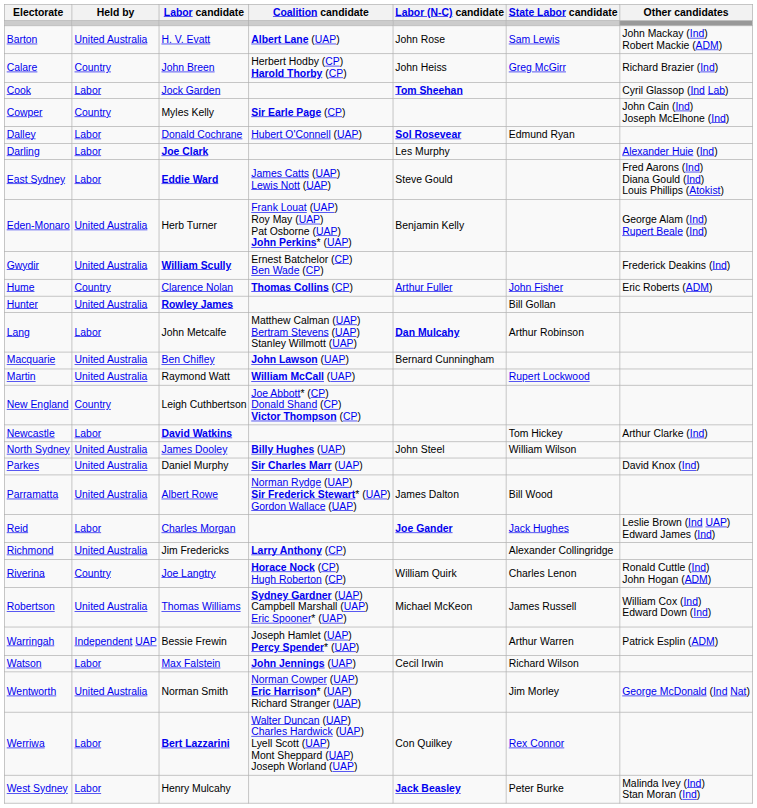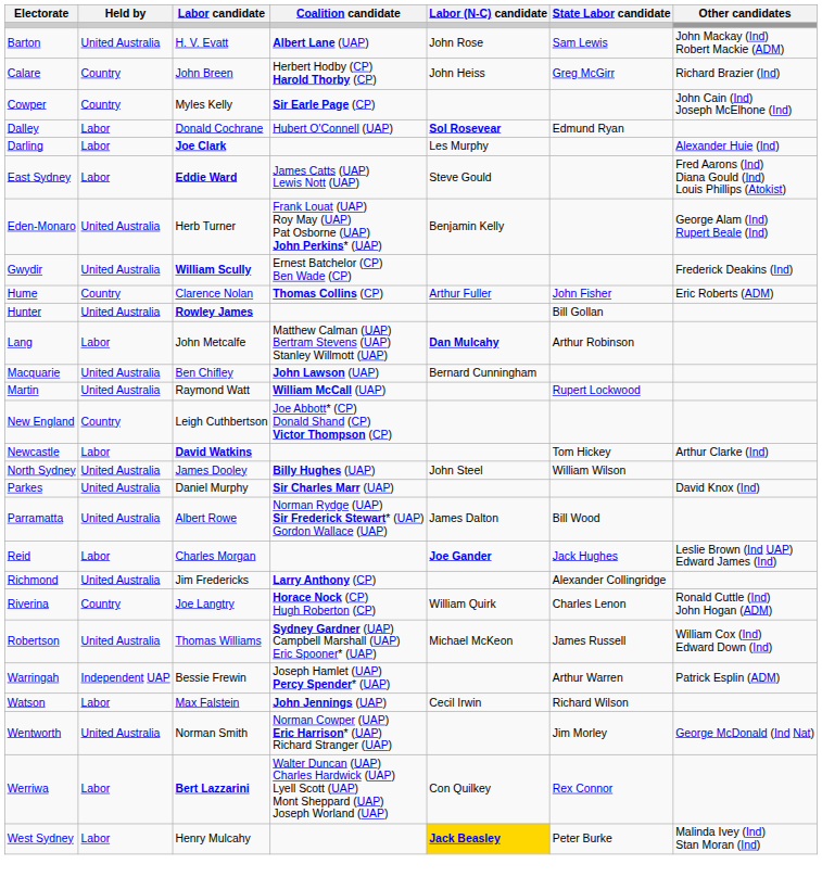 <table class="wikitable">
 <tr>
 <th>Electorate</th>
 <th>Held by</th>
 <th><a href='#'>Labor</a> candidate</th>
 <th><a href='#'>Coalition</a> candidate</th>
 <th><a href='#'>Labor (N-C)</a> candidate</th>
 <th><a href='#'>State Labor</a> candidate</th>
 <th>Other candidates</th>
 </tr>
 <tr bgcolor="#cccccc">
 <td></td>
 <td></td>
 <td></td>
 <td></td>
 <td></td>
 <td></td>
 <td bgcolor="#999999"></td>
 </tr>
 <tr>
 <td><a href='#'>Barton</a></td>
 <td><a href='#'>United Australia</a></td>
 <td><a href='#'>H. V. Evatt</a></td>
 <td><strong><a href='#'>Albert Lane</a></strong> (<a href='#'>UAP</a>)</td>
 <td>John Rose</td>
 <td><a href='#'>Sam Lewis</a></td>
 <td>John Mackay (<a href='#'>Ind</a>) <br> Robert Mackie (<a href='#'>ADM</a>)</td>
 </tr>
 <tr>
 <td><a href='#'>Calare</a></td>
 <td><a href='#'>Country</a></td>
 <td><a href='#'>John Breen</a></td>
 <td>Herbert Hodby (<a href='#'>CP</a>)<br><strong><a href='#'>Harold Thorby</a></strong> (<a href='#'>CP</a>)</td>
 <td>John Heiss</td>
 <td><a href='#'>Greg McGirr</a></td>
 <td>Richard Brazier (<a href='#'>Ind</a>)</td>
-</tr>
-<tr>
-<td><a href='#'>Cook</a></td>
-<td><a href='#'>Labor</a></td>
-<td><a href='#'>Jock Garden</a></td>
-<td></td>
-<td><strong><a href='#'>Tom Sheehan</a></strong></td>
-<td></td>
-<td>Cyril Glassop (<a href='#'>Ind</a> <a href='#'>Lab</a>)</td>
 </tr>
 <tr>
 <td><a href='#'>Cowper</a></td>
 <td><a href='#'>Country</a></td>
 <td>Myles Kelly</td>
 <td><strong><a href='#'>Sir Earle Page</a></strong> (<a href='#'>CP</a>)</td>
 <td></td>
 <td></td>
 <td>John Cain (<a href='#'>Ind</a>)<br>Joseph McElhone (<a href='#'>Ind</a>)</td>
 </tr>
 <tr>
 <td><a href='#'>Dalley</a></td>
 <td><a href='#'>Labor</a></td>
 <td><a href='#'>Donald Cochrane</a></td>
 <td><a href='#'>Hubert O'Connell</a> (<a href='#'>UAP</a>)</td>
 <td><strong><a href='#'>Sol Rosevear</a></strong></td>
 <td>Edmund Ryan</td>
 <td></td>
 </tr>
 <tr>
 <td><a href='#'>Darling</a></td>
 <td><a href='#'>Labor</a></td>
 <td><strong><a href='#'>Joe Clark</a></strong></td>
 <td></td>
 <td>Les Murphy</td>
 <td></td>
 <td><a href='#'>Alexander Huie</a> (<a href='#'>Ind</a>)</td>
 </tr>
 <tr>
 <td><a href='#'>East Sydney</a></td>
 <td><a href='#'>Labor</a></td>
 <td><strong><a href='#'>Eddie Ward</a></strong></td>
 <td><a href='#'>James Catts</a> (<a href='#'>UAP</a>)<br><a href='#'>Lewis Nott</a> (<a href='#'>UAP</a>)</td>
 <td>Steve Gould</td>
 <td></td>
 <td>Fred Aarons (<a href='#'>Ind</a>)<br>Diana Gould (<a href='#'>Ind</a>)<br>Louis Phillips (<a href='#'>Atokist</a>)</td>
 </tr>
 <tr>
 <td><a href='#'>Eden-Monaro</a></td>
 <td><a href='#'>United Australia</a></td>
 <td>Herb Turner</td>
 <td><a href='#'>Frank Louat</a> (<a href='#'>UAP</a>)<br>Roy May (<a href='#'>UAP</a>)<br>Pat Osborne (<a href='#'>UAP</a>)<br><strong><a href='#'>John Perkins</a></strong>* (<a href='#'>UAP</a>)</td>
 <td>Benjamin Kelly</td>
 <td></td>
 <td>George Alam (<a href='#'>Ind</a>)<br><a href='#'>Rupert Beale</a> (<a href='#'>Ind</a>)</td>
 </tr>
 <tr>
 <td><a href='#'>Gwydir</a></td>
 <td><a href='#'>United Australia</a></td>
 <td><strong><a href='#'>William Scully</a></strong></td>
 <td>Ernest Batchelor (<a href='#'>CP</a>)<br><a href='#'>Ben Wade</a> (<a href='#'>CP</a>)</td>
 <td></td>
 <td></td>
 <td>Frederick Deakins (<a href='#'>Ind</a>)</td>
 </tr>
 <tr>
 <td><a href='#'>Hume</a></td>
 <td><a href='#'>Country</a></td>
 <td><a href='#'>Clarence Nolan</a></td>
 <td><strong><a href='#'>Thomas Collins</a></strong> (<a href='#'>CP</a>)</td>
 <td><a href='#'>Arthur Fuller</a></td>
 <td><a href='#'>John Fisher</a></td>
 <td>Eric Roberts (<a href='#'>ADM</a>)</td>
 </tr>
 <tr>
 <td><a href='#'>Hunter</a></td>
 <td><a href='#'>United Australia</a></td>
 <td><strong><a href='#'>Rowley James</a></strong></td>
 <td></td>
 <td></td>
 <td>Bill Gollan</td>
 <td></td>
 </tr>
 <tr>
 <td><a href='#'>Lang</a></td>
 <td><a href='#'>Labor</a></td>
 <td>John Metcalfe</td>
 <td>Matthew Calman (<a href='#'>UAP</a>)<br><a href='#'>Bertram Stevens</a> (<a href='#'>UAP</a>)<br>Stanley Willmott (<a href='#'>UAP</a>)</td>
 <td><strong><a href='#'>Dan Mulcahy</a></strong></td>
 <td>Arthur Robinson</td>
 <td></td>
 </tr>
 <tr>
 <td><a href='#'>Macquarie</a></td>
 <td><a href='#'>United Australia</a></td>
 <td><a href='#'>Ben Chifley</a></td>
 <td><strong><a href='#'>John Lawson</a></strong> (<a href='#'>UAP</a>)</td>
 <td>Bernard Cunningham</td>
 <td></td>
 <td></td>
 </tr>
 <tr>
 <td><a href='#'>Martin</a></td>
 <td><a href='#'>United Australia</a></td>
 <td>Raymond Watt</td>
 <td><strong><a href='#'>William McCall</a></strong> (<a href='#'>UAP</a>)</td>
 <td></td>
 <td><a href='#'>Rupert Lockwood</a></td>
 <td></td>
 </tr>
 <tr>
 <td><a href='#'>New England</a></td>
 <td><a href='#'>Country</a></td>
 <td>Leigh Cuthbertson</td>
 <td><a href='#'>Joe Abbott</a>* (<a href='#'>CP</a>)<br><a href='#'>Donald Shand</a> (<a href='#'>CP</a>)<br><strong><a href='#'>Victor Thompson</a></strong> (<a href='#'>CP</a>)</td>
 <td></td>
 <td></td>
 <td></td>
 </tr>
 <tr>
 <td><a href='#'>Newcastle</a></td>
 <td><a href='#'>Labor</a></td>
 <td><strong><a href='#'>David Watkins</a></strong></td>
 <td></td>
 <td></td>
 <td>Tom Hickey</td>
 <td>Arthur Clarke (<a href='#'>Ind</a>)</td>
 </tr>
 <tr>
 <td><a href='#'>North Sydney</a></td>
 <td><a href='#'>United Australia</a></td>
 <td><a href='#'>James Dooley</a></td>
 <td><strong><a href='#'>Billy Hughes</a></strong> (<a href='#'>UAP</a>)</td>
 <td>John Steel</td>
 <td>William Wilson</td>
 <td></td>
 </tr>
 <tr>
 <td><a href='#'>Parkes</a></td>
 <td><a href='#'>United Australia</a></td>
 <td>Daniel Murphy</td>
 <td><strong><a href='#'>Sir Charles Marr</a></strong> (<a href='#'>UAP</a>)</td>
 <td></td>
 <td></td>
 <td>David Knox (<a href='#'>Ind</a>)</td>
 </tr>
 <tr>
 <td><a href='#'>Parramatta</a></td>
 <td><a href='#'>United Australia</a></td>
 <td><a href='#'>Albert Rowe</a></td>
 <td><a href='#'>Norman Rydge</a> (<a href='#'>UAP</a>)<br><strong><a href='#'>Sir Frederick Stewart</a></strong>* (<a href='#'>UAP</a>)<br><a href='#'>Gordon Wallace</a> (<a href='#'>UAP</a>)</td>
 <td>James Dalton</td>
 <td>Bill Wood</td>
 <td></td>
 </tr>
 <tr>
 <td><a href='#'>Reid</a></td>
 <td><a href='#'>Labor</a></td>
 <td><a href='#'>Charles Morgan</a></td>
 <td></td>
 <td><strong><a href='#'>Joe Gander</a></strong></td>
 <td><a href='#'>Jack Hughes</a></td>
 <td>Leslie Brown (<a href='#'>Ind</a> <a href='#'>UAP</a>)<br>Edward James (<a href='#'>Ind</a>)</td>
 </tr>
 <tr>
 <td><a href='#'>Richmond</a></td>
 <td><a href='#'>United Australia</a></td>
 <td>Jim Fredericks</td>
 <td><strong><a href='#'>Larry Anthony</a></strong> (<a href='#'>CP</a>)</td>
 <td></td>
 <td>Alexander Collingridge</td>
 <td></td>
 </tr>
 <tr>
 <td><a href='#'>Riverina</a></td>
 <td><a href='#'>Country</a></td>
 <td><a href='#'>Joe Langtry</a></td>
 <td><strong><a href='#'>Horace Nock</a></strong> (<a href='#'>CP</a>)<br><a href='#'>Hugh Roberton</a> (<a href='#'>CP</a>)</td>
 <td>William Quirk</td>
 <td>Charles Lenon</td>
 <td>Ronald Cuttle (<a href='#'>Ind</a>)<br>John Hogan (<a href='#'>ADM</a>)</td>
 </tr>
 <tr>
 <td><a href='#'>Robertson</a></td>
 <td><a href='#'>United Australia</a></td>
 <td><a href='#'>Thomas Williams</a></td>
 <td><strong><a href='#'>Sydney Gardner</a></strong> (<a href='#'>UAP</a>)<br>Campbell Marshall (<a href='#'>UAP</a>)<br><a href='#'>Eric Spooner</a>* (<a href='#'>UAP</a>)</td>
 <td>Michael McKeon</td>
 <td>James Russell</td>
 <td>William Cox (<a href='#'>Ind</a>)<br>Edward Down (<a href='#'>Ind</a>)</td>
 </tr>
 <tr>
 <td><a href='#'>Warringah</a></td>
 <td><a href='#'>Independent</a> <a href='#'>UAP</a></td>
 <td>Bessie Frewin</td>
 <td>Joseph Hamlet (<a href='#'>UAP</a>)<br><strong><a href='#'>Percy Spender</a></strong>* (<a href='#'>UAP</a>)</td>
 <td></td>
 <td>Arthur Warren</td>
 <td>Patrick Esplin (<a href='#'>ADM</a>)</td>
 </tr>
 <tr>
 <td><a href='#'>Watson</a></td>
 <td><a href='#'>Labor</a></td>
 <td><a href='#'>Max Falstein</a></td>
 <td><strong><a href='#'>John Jennings</a></strong> (<a href='#'>UAP</a>)</td>
 <td>Cecil Irwin</td>
 <td>Richard Wilson</td>
 <td></td>
 </tr>
 <tr>
 <td><a href='#'>Wentworth</a></td>
 <td><a href='#'>United Australia</a></td>
 <td>Norman Smith</td>
 <td><a href='#'>Norman Cowper</a> (<a href='#'>UAP</a>)<br><strong><a href='#'>Eric Harrison</a></strong>* (<a href='#'>UAP</a>)<br>Richard Stranger (<a href='#'>UAP</a>)</td>
 <td></td>
 <td>Jim Morley</td>
 <td><a href='#'>George McDonald</a> (<a href='#'>Ind</a> <a href='#'>Nat</a>)</td>
 </tr>
 <tr>
 <td><a href='#'>Werriwa</a></td>
 <td><a href='#'>Labor</a></td>
 <td><strong><a href='#'>Bert Lazzarini</a></strong></td>
 <td><a href='#'>Walter Duncan</a> (<a href='#'>UAP</a>)<br><a href='#'>Charles Hardwick</a> (<a href='#'>UAP</a>)<br>Lyell Scott (<a href='#'>UAP</a>)<br>Mont Sheppard (<a href='#'>UAP</a>)<br>Joseph Worland (<a href='#'>UAP</a>)</td>
 <td>Con Quilkey</td>
 <td><a href='#'>Rex Connor</a></td>
 <td></td>
 </tr>
 <tr>
 <td><a href='#'>West Sydney</a></td>
 <td><a href='#'>Labor</a></td>
 <td>Henry Mulcahy</td>
 <td></td>
-<td><strong><a href='#'>Jack Beasley</a></strong></td>
+<td style="background: gold;"><strong><a href='#'>Jack Beasley</a></strong></td>
 <td>Peter Burke</td>
 <td>Malinda Ivey (<a href='#'>Ind</a>)<br>Stan Moran (<a href='#'>Ind</a>)</td>
 </tr>
 </table>
